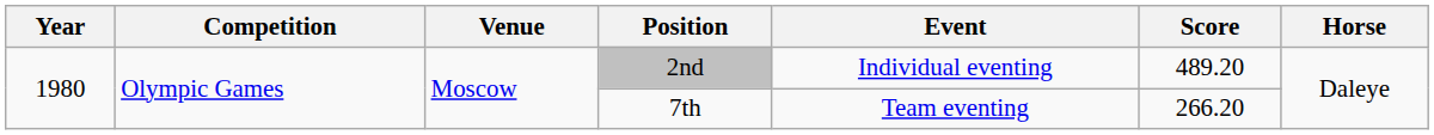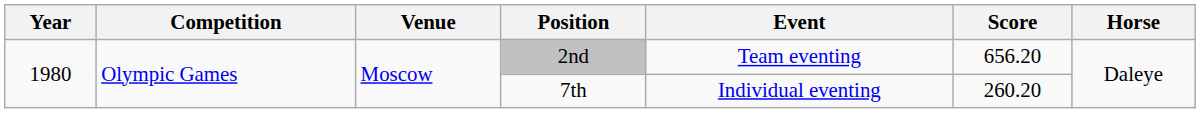 <table class="wikitable" width=65% style="font-size:90%; text-align:center;">
 <tr>
 <th>Year</th>
 <th>Competition</th>
 <th>Venue</th>
 <th>Position</th>
 <th>Event</th>
 <th>Score</th>
 <th>Horse</th>
 </tr>
 <tr>
 <td rowspan=2>1980</td>
 <td rowspan=2 align=left><a href='#'>Olympic Games</a></td>
 <td rowspan=2 align=left> <a href='#'>Moscow</a></td>
 <td bgcolor=silver>2nd</td>
-<td><a href='#'>Individual eventing</a></td>
-<td>489.20</td>
+<td><a href='#'>Team eventing</a></td>
+<td>656.20</td>
 <td rowspan=2>Daleye</td>
 </tr>
 <tr>
 <td>7th</td>
-<td><a href='#'>Team eventing</a></td>
-<td>266.20</td>
+<td><a href='#'>Individual eventing</a></td>
+<td>260.20</td>
 </tr>
 </table>
